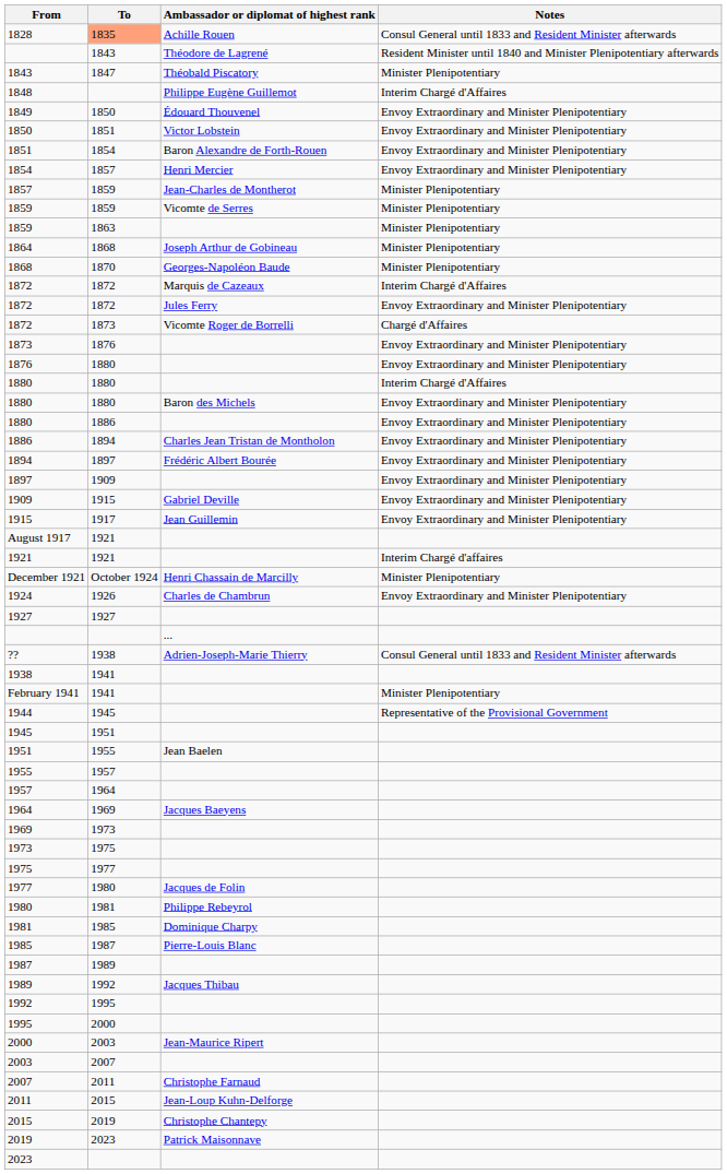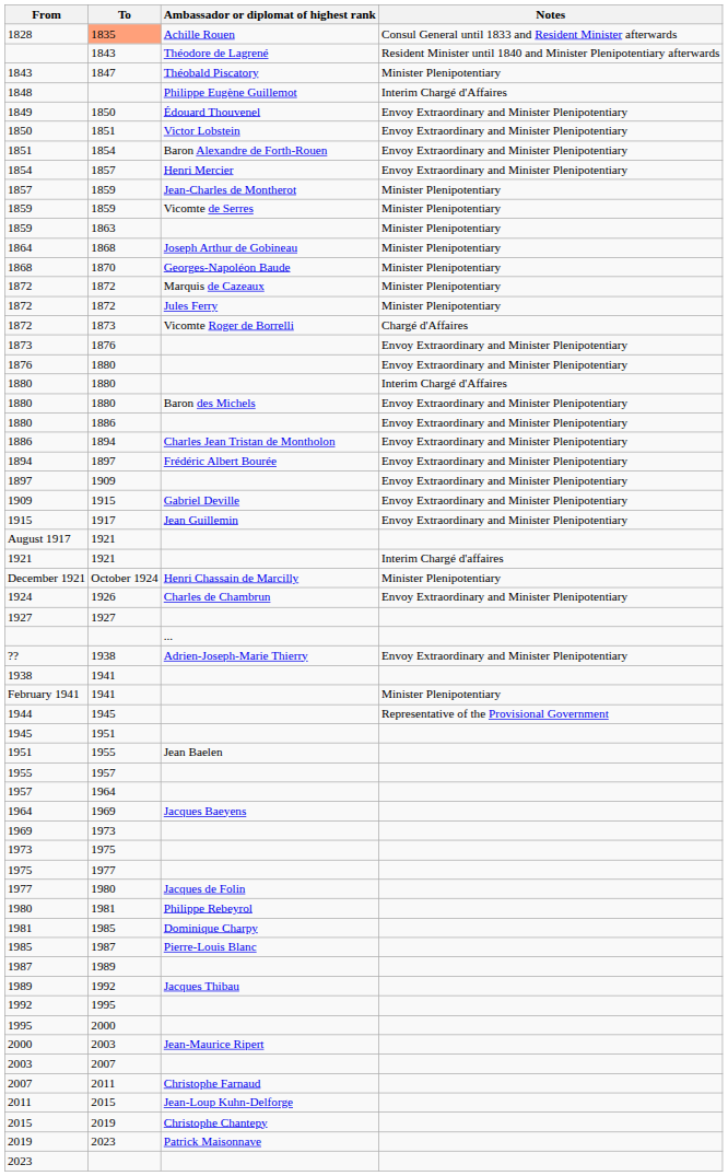 <table class=wikitable center>
 <tr>
 <th>From</th>
 <th>To</th>
 <th>Ambassador or diplomat of highest rank</th>
 <th>Notes</th>
 </tr>
 <tr>
 <td>1828</td>
 <td style="background: lightsalmon;">1835</td>
 <td><a href='#'>Achille Rouen</a></td>
 <td>Consul General until 1833 and <a href='#'>Resident Minister</a> afterwards</td>
 </tr>
 <tr>
 <td></td>
 <td>1843</td>
 <td><a href='#'>Théodore de Lagrené</a></td>
 <td>Resident Minister until 1840 and Minister Plenipotentiary afterwards</td>
 </tr>
 <tr>
 <td>1843</td>
 <td>1847</td>
 <td><a href='#'>Théobald Piscatory</a></td>
 <td>Minister Plenipotentiary</td>
 </tr>
 <tr>
 <td>1848</td>
 <td></td>
 <td><a href='#'>Philippe Eugène Guillemot</a></td>
 <td>Interim Chargé d'Affaires</td>
 </tr>
 <tr>
 <td>1849</td>
 <td>1850</td>
 <td><a href='#'>Édouard Thouvenel</a></td>
 <td>Envoy Extraordinary and Minister Plenipotentiary</td>
 </tr>
 <tr>
 <td>1850</td>
 <td>1851</td>
 <td><a href='#'>Victor Lobstein</a></td>
 <td>Envoy Extraordinary and Minister Plenipotentiary</td>
 </tr>
 <tr>
 <td>1851</td>
 <td>1854</td>
 <td>Baron <a href='#'>Alexandre de Forth-Rouen</a></td>
 <td>Envoy Extraordinary and Minister Plenipotentiary</td>
 </tr>
 <tr>
 <td>1854</td>
 <td>1857</td>
 <td><a href='#'>Henri Mercier</a></td>
 <td>Envoy Extraordinary and Minister Plenipotentiary</td>
 </tr>
 <tr>
 <td>1857</td>
 <td>1859</td>
 <td><a href='#'>Jean-Charles de Montherot</a></td>
 <td>Minister Plenipotentiary</td>
 </tr>
 <tr>
 <td>1859</td>
 <td>1859</td>
 <td>Vicomte <a href='#'>de Serres</a></td>
 <td>Minister Plenipotentiary</td>
 </tr>
 <tr>
 <td>1859</td>
 <td>1863</td>
 <td></td>
 <td>Minister Plenipotentiary</td>
 </tr>
 <tr>
 <td>1864</td>
 <td>1868</td>
 <td><a href='#'>Joseph Arthur de Gobineau</a></td>
 <td>Minister Plenipotentiary</td>
 </tr>
 <tr>
 <td>1868</td>
 <td>1870</td>
 <td><a href='#'>Georges-Napoléon Baude</a></td>
 <td>Minister Plenipotentiary</td>
 </tr>
 <tr>
 <td>1872</td>
 <td>1872</td>
 <td>Marquis <a href='#'>de Cazeaux</a></td>
-<td>Interim Chargé d'Affaires</td>
+<td>Minister Plenipotentiary</td>
 </tr>
 <tr>
 <td>1872</td>
 <td>1872</td>
 <td><a href='#'>Jules Ferry</a></td>
-<td>Envoy Extraordinary and Minister Plenipotentiary</td>
+<td>Minister Plenipotentiary</td>
 </tr>
 <tr>
 <td>1872</td>
 <td>1873</td>
 <td>Vicomte <a href='#'>Roger de Borrelli</a></td>
 <td>Chargé d'Affaires</td>
 </tr>
 <tr>
 <td>1873</td>
 <td>1876</td>
 <td></td>
 <td>Envoy Extraordinary and Minister Plenipotentiary</td>
 </tr>
 <tr>
 <td>1876</td>
 <td>1880</td>
 <td></td>
 <td>Envoy Extraordinary and Minister Plenipotentiary</td>
 </tr>
 <tr>
 <td>1880</td>
 <td>1880</td>
 <td></td>
 <td>Interim Chargé d'Affaires</td>
 </tr>
 <tr>
 <td>1880</td>
 <td>1880</td>
 <td>Baron <a href='#'>des Michels</a></td>
 <td>Envoy Extraordinary and Minister Plenipotentiary</td>
 </tr>
 <tr>
 <td>1880</td>
 <td>1886</td>
 <td></td>
 <td>Envoy Extraordinary and Minister Plenipotentiary</td>
 </tr>
 <tr>
 <td>1886</td>
 <td>1894</td>
 <td><a href='#'>Charles Jean Tristan de Montholon</a></td>
 <td>Envoy Extraordinary and Minister Plenipotentiary</td>
 </tr>
 <tr>
 <td>1894</td>
 <td>1897</td>
 <td><a href='#'>Frédéric Albert Bourée</a></td>
 <td>Envoy Extraordinary and Minister Plenipotentiary</td>
 </tr>
 <tr>
 <td>1897</td>
 <td>1909</td>
 <td></td>
 <td>Envoy Extraordinary and Minister Plenipotentiary</td>
 </tr>
 <tr>
 <td>1909</td>
 <td>1915</td>
 <td><a href='#'>Gabriel Deville</a></td>
 <td>Envoy Extraordinary and Minister Plenipotentiary</td>
 </tr>
 <tr>
 <td>1915</td>
 <td>1917</td>
 <td><a href='#'>Jean Guillemin</a></td>
 <td>Envoy Extraordinary and Minister Plenipotentiary</td>
 </tr>
 <tr>
 <td>August 1917</td>
 <td>1921</td>
 <td></td>
 <td></td>
 </tr>
 <tr>
 <td>1921</td>
 <td>1921</td>
 <td></td>
 <td>Interim Chargé d'affaires</td>
 </tr>
 <tr>
 <td>December 1921</td>
 <td>October 1924</td>
 <td><a href='#'>Henri Chassain de Marcilly</a></td>
 <td>Minister Plenipotentiary</td>
 </tr>
 <tr>
 <td>1924</td>
 <td>1926</td>
 <td><a href='#'>Charles de Chambrun</a></td>
 <td>Envoy Extraordinary and Minister Plenipotentiary</td>
 </tr>
 <tr>
 <td>1927</td>
 <td>1927</td>
 <td></td>
 <td></td>
 </tr>
 <tr>
 <td></td>
 <td></td>
 <td>...</td>
 <td></td>
 </tr>
 <tr>
 <td>??</td>
 <td>1938</td>
 <td><a href='#'>Adrien-Joseph-Marie Thierry</a></td>
-<td>Consul General until 1833 and <a href='#'>Resident Minister</a> afterwards</td>
+<td>Envoy Extraordinary and Minister Plenipotentiary</td>
 </tr>
 <tr>
 <td>1938</td>
 <td>1941</td>
 <td></td>
 <td></td>
 </tr>
 <tr>
 <td>February 1941</td>
 <td>1941</td>
 <td></td>
 <td>Minister Plenipotentiary</td>
 </tr>
 <tr>
 <td>1944</td>
 <td>1945</td>
 <td></td>
 <td>Representative of the <a href='#'>Provisional Government</a></td>
 </tr>
 <tr>
 <td>1945</td>
 <td>1951</td>
 <td></td>
 <td></td>
 </tr>
 <tr>
 <td>1951</td>
 <td>1955</td>
 <td>Jean Baelen</td>
 <td></td>
 </tr>
 <tr>
 <td>1955</td>
 <td>1957</td>
 <td></td>
 <td></td>
 </tr>
 <tr>
 <td>1957</td>
 <td>1964</td>
 <td></td>
 <td></td>
 </tr>
 <tr>
 <td>1964</td>
 <td>1969</td>
 <td><a href='#'>Jacques Baeyens</a></td>
 <td></td>
 </tr>
 <tr>
 <td>1969</td>
 <td>1973</td>
 <td></td>
 <td></td>
 </tr>
 <tr>
 <td>1973</td>
 <td>1975</td>
 <td></td>
 <td></td>
 </tr>
 <tr>
 <td>1975</td>
 <td>1977</td>
 <td></td>
 <td></td>
 </tr>
 <tr>
 <td>1977</td>
 <td>1980</td>
 <td><a href='#'>Jacques de Folin</a></td>
 <td></td>
 </tr>
 <tr>
 <td>1980</td>
 <td>1981</td>
 <td><a href='#'>Philippe Rebeyrol</a></td>
 <td></td>
 </tr>
 <tr>
 <td>1981</td>
 <td>1985</td>
 <td><a href='#'>Dominique Charpy</a></td>
 <td></td>
 </tr>
 <tr>
 <td>1985</td>
 <td>1987</td>
 <td><a href='#'>Pierre-Louis Blanc</a></td>
 <td></td>
 </tr>
 <tr>
 <td>1987</td>
 <td>1989</td>
 <td></td>
 <td></td>
 </tr>
 <tr>
 <td>1989</td>
 <td>1992</td>
 <td><a href='#'>Jacques Thibau</a></td>
 <td></td>
 </tr>
 <tr>
 <td>1992</td>
 <td>1995</td>
 <td></td>
 <td></td>
 </tr>
 <tr>
 <td>1995</td>
 <td>2000</td>
 <td></td>
 <td></td>
 </tr>
 <tr>
 <td>2000</td>
 <td>2003</td>
 <td><a href='#'>Jean-Maurice Ripert</a></td>
 <td></td>
 </tr>
 <tr>
 <td>2003</td>
 <td>2007</td>
 <td></td>
 <td></td>
 </tr>
 <tr>
 <td>2007</td>
 <td>2011</td>
 <td><a href='#'>Christophe Farnaud</a></td>
 <td></td>
 </tr>
 <tr>
 <td>2011</td>
 <td>2015</td>
 <td><a href='#'>Jean-Loup Kuhn-Delforge</a></td>
 <td></td>
 </tr>
 <tr>
 <td>2015</td>
 <td>2019</td>
 <td><a href='#'>Christophe Chantepy</a></td>
 <td></td>
 </tr>
 <tr>
 <td>2019</td>
 <td>2023</td>
 <td><a href='#'>Patrick Maisonnave</a></td>
 <td></td>
 </tr>
 <tr>
 <td>2023</td>
 <td></td>
 <td></td>
 </tr>
 </table>
